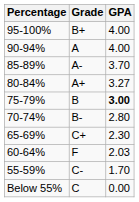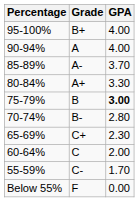 <table class="wikitable">
 <tr>
 <th><strong>Percentage</strong></th>
 <th>Grade</th>
 <th>GPA</th>
 </tr>
 <tr>
 <td>95-100%</td>
 <td>B+</td>
 <td>4.00</td>
 </tr>
 <tr>
 <td>90-94%</td>
 <td>A</td>
 <td>4.00</td>
 </tr>
 <tr>
 <td>85-89%</td>
 <td>A-</td>
 <td>3.70</td>
 </tr>
 <tr>
 <td>80-84%</td>
 <td>A+</td>
-<td>3.27</td>
+<td>3.30</td>
 </tr>
 <tr>
 <td>75-79%</td>
 <td>B</td>
 <td><strong>3.00</strong></td>
 </tr>
 <tr>
 <td>70-74%</td>
 <td>B-</td>
 <td>2.80</td>
 </tr>
 <tr>
 <td>65-69%</td>
 <td>C+</td>
 <td>2.30</td>
 </tr>
 <tr>
 <td>60-64%</td>
-<td>F</td>
-<td>2.03</td>
+<td>C</td>
+<td>2.00</td>
 </tr>
 <tr>
 <td>55-59%</td>
 <td>C-</td>
 <td>1.70</td>
 </tr>
 <tr>
 <td>Below 55%</td>
-<td>C</td>
+<td>F</td>
 <td>0.00</td>
 </tr>
 </table>
